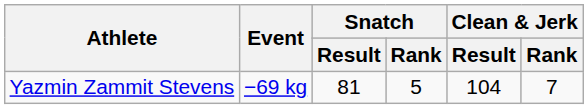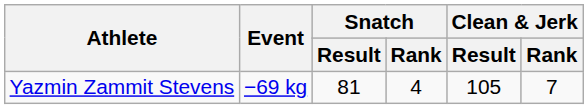 <table class="wikitable" style="font-size:90%">
 <tr>
 <th rowspan="2">Athlete</th>
 <th rowspan="2">Event</th>
 <th colspan="2">Snatch</th>
 <th colspan="2">Clean & Jerk</th>
 </tr>
 <tr>
 <th>Result</th>
 <th>Rank</th>
 <th>Result</th>
 <th>Rank</th>
 </tr>
 <tr align="center">
 <td align="left"><a href='#'>Yazmin Zammit Stevens</a></td>
 <td align="left"><a href='#'>−69 kg</a></td>
 <td>81</td>
-<td>5</td>
-<td>104</td>
+<td>4</td>
+<td>105</td>
 <td>7</td>
 </tr>
 </table>
